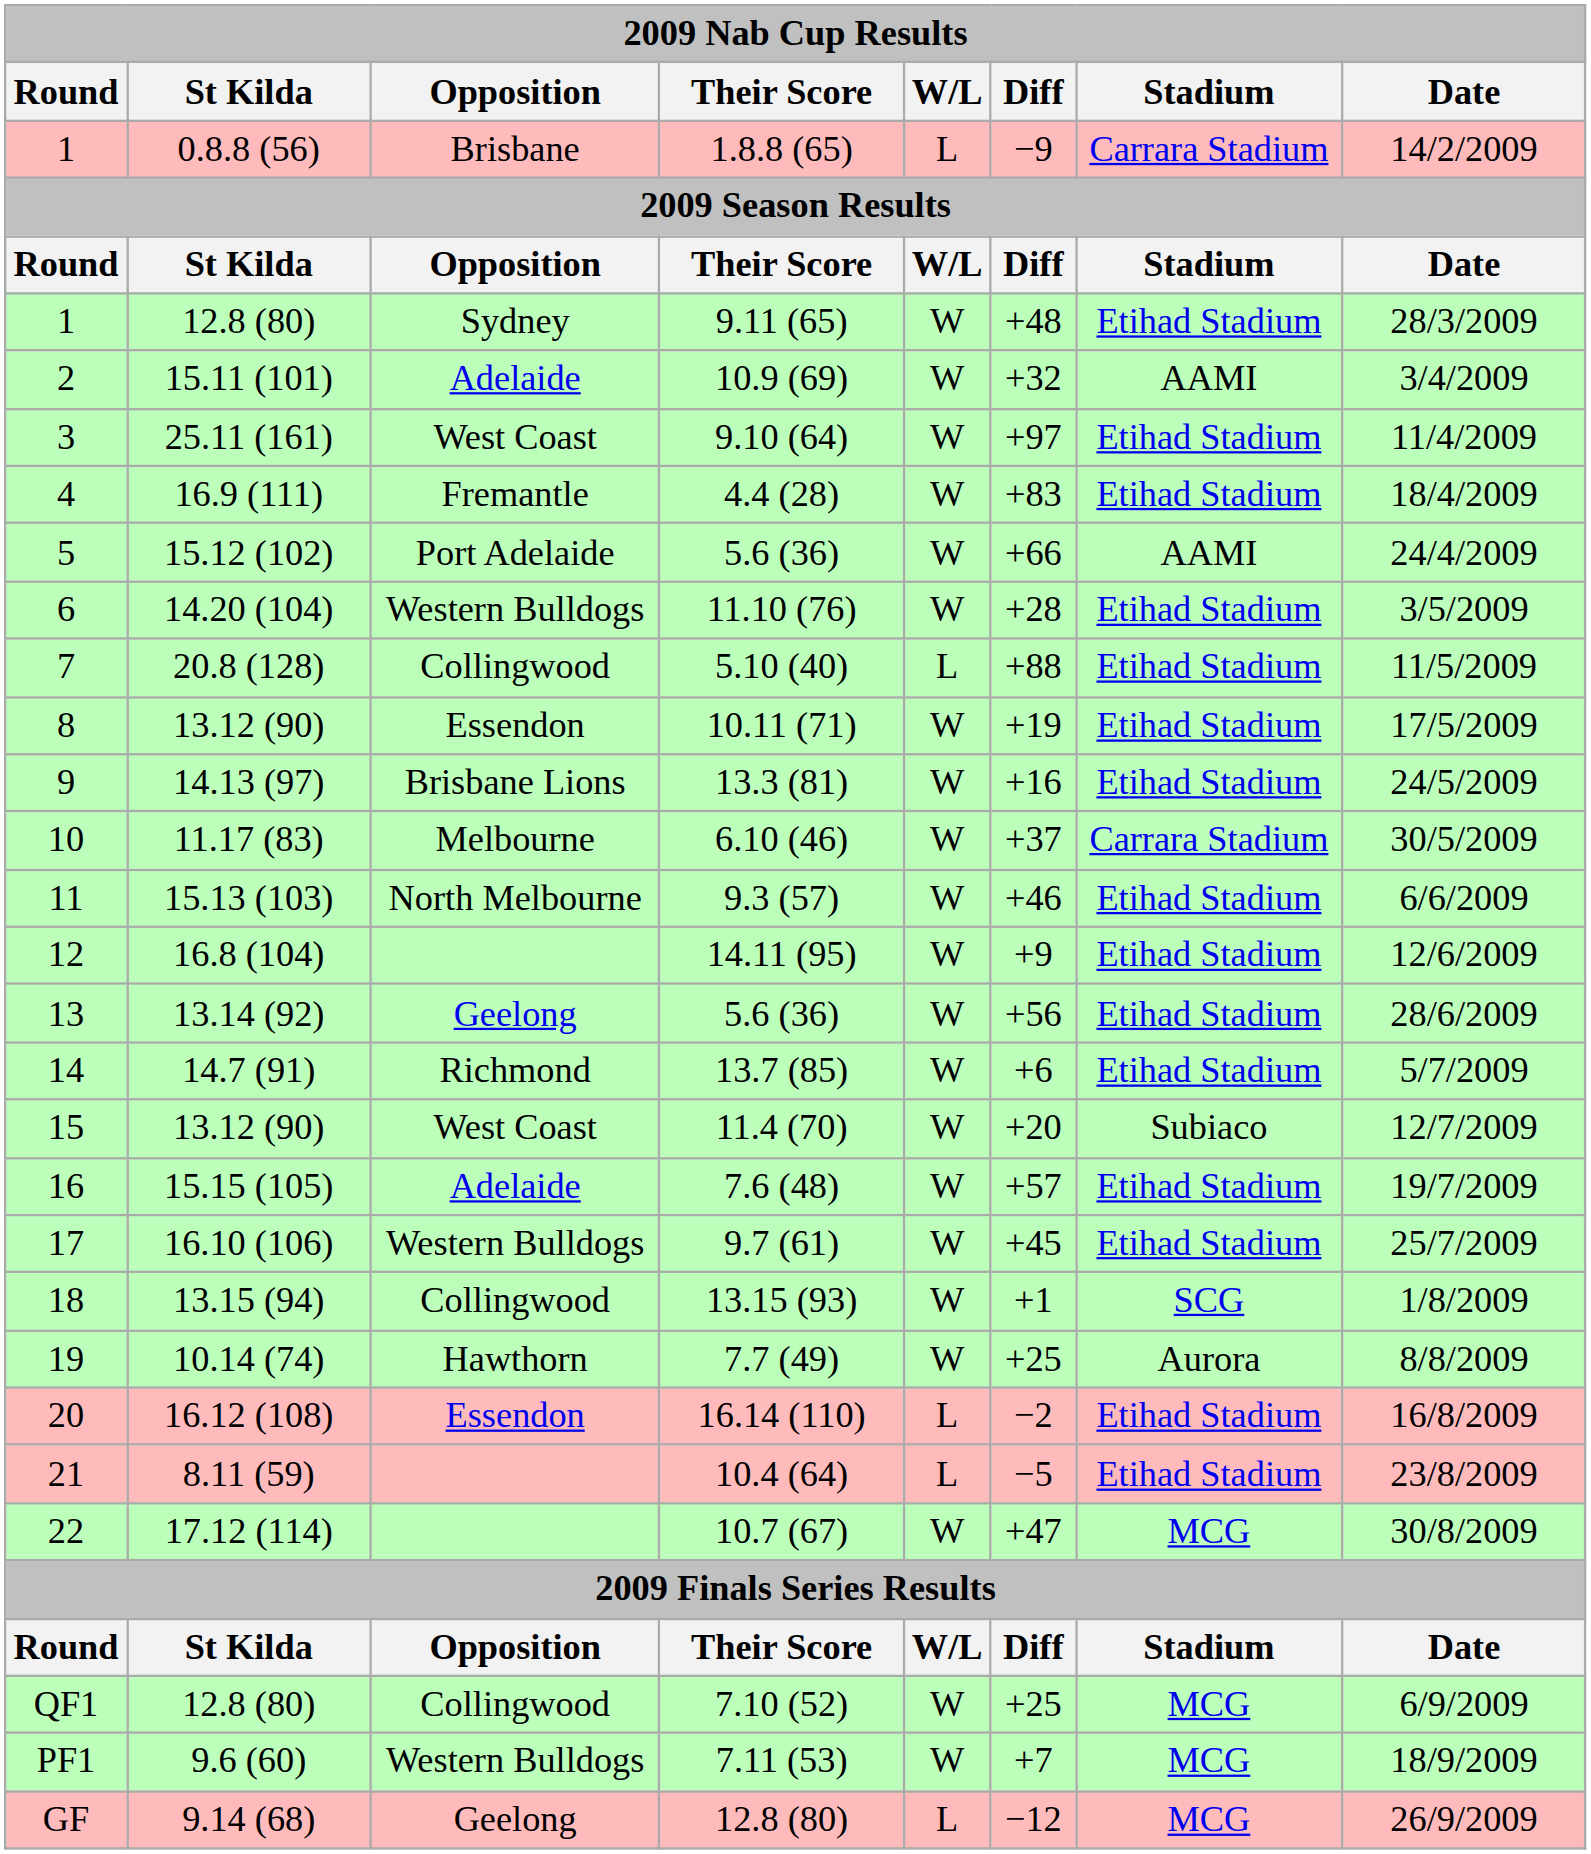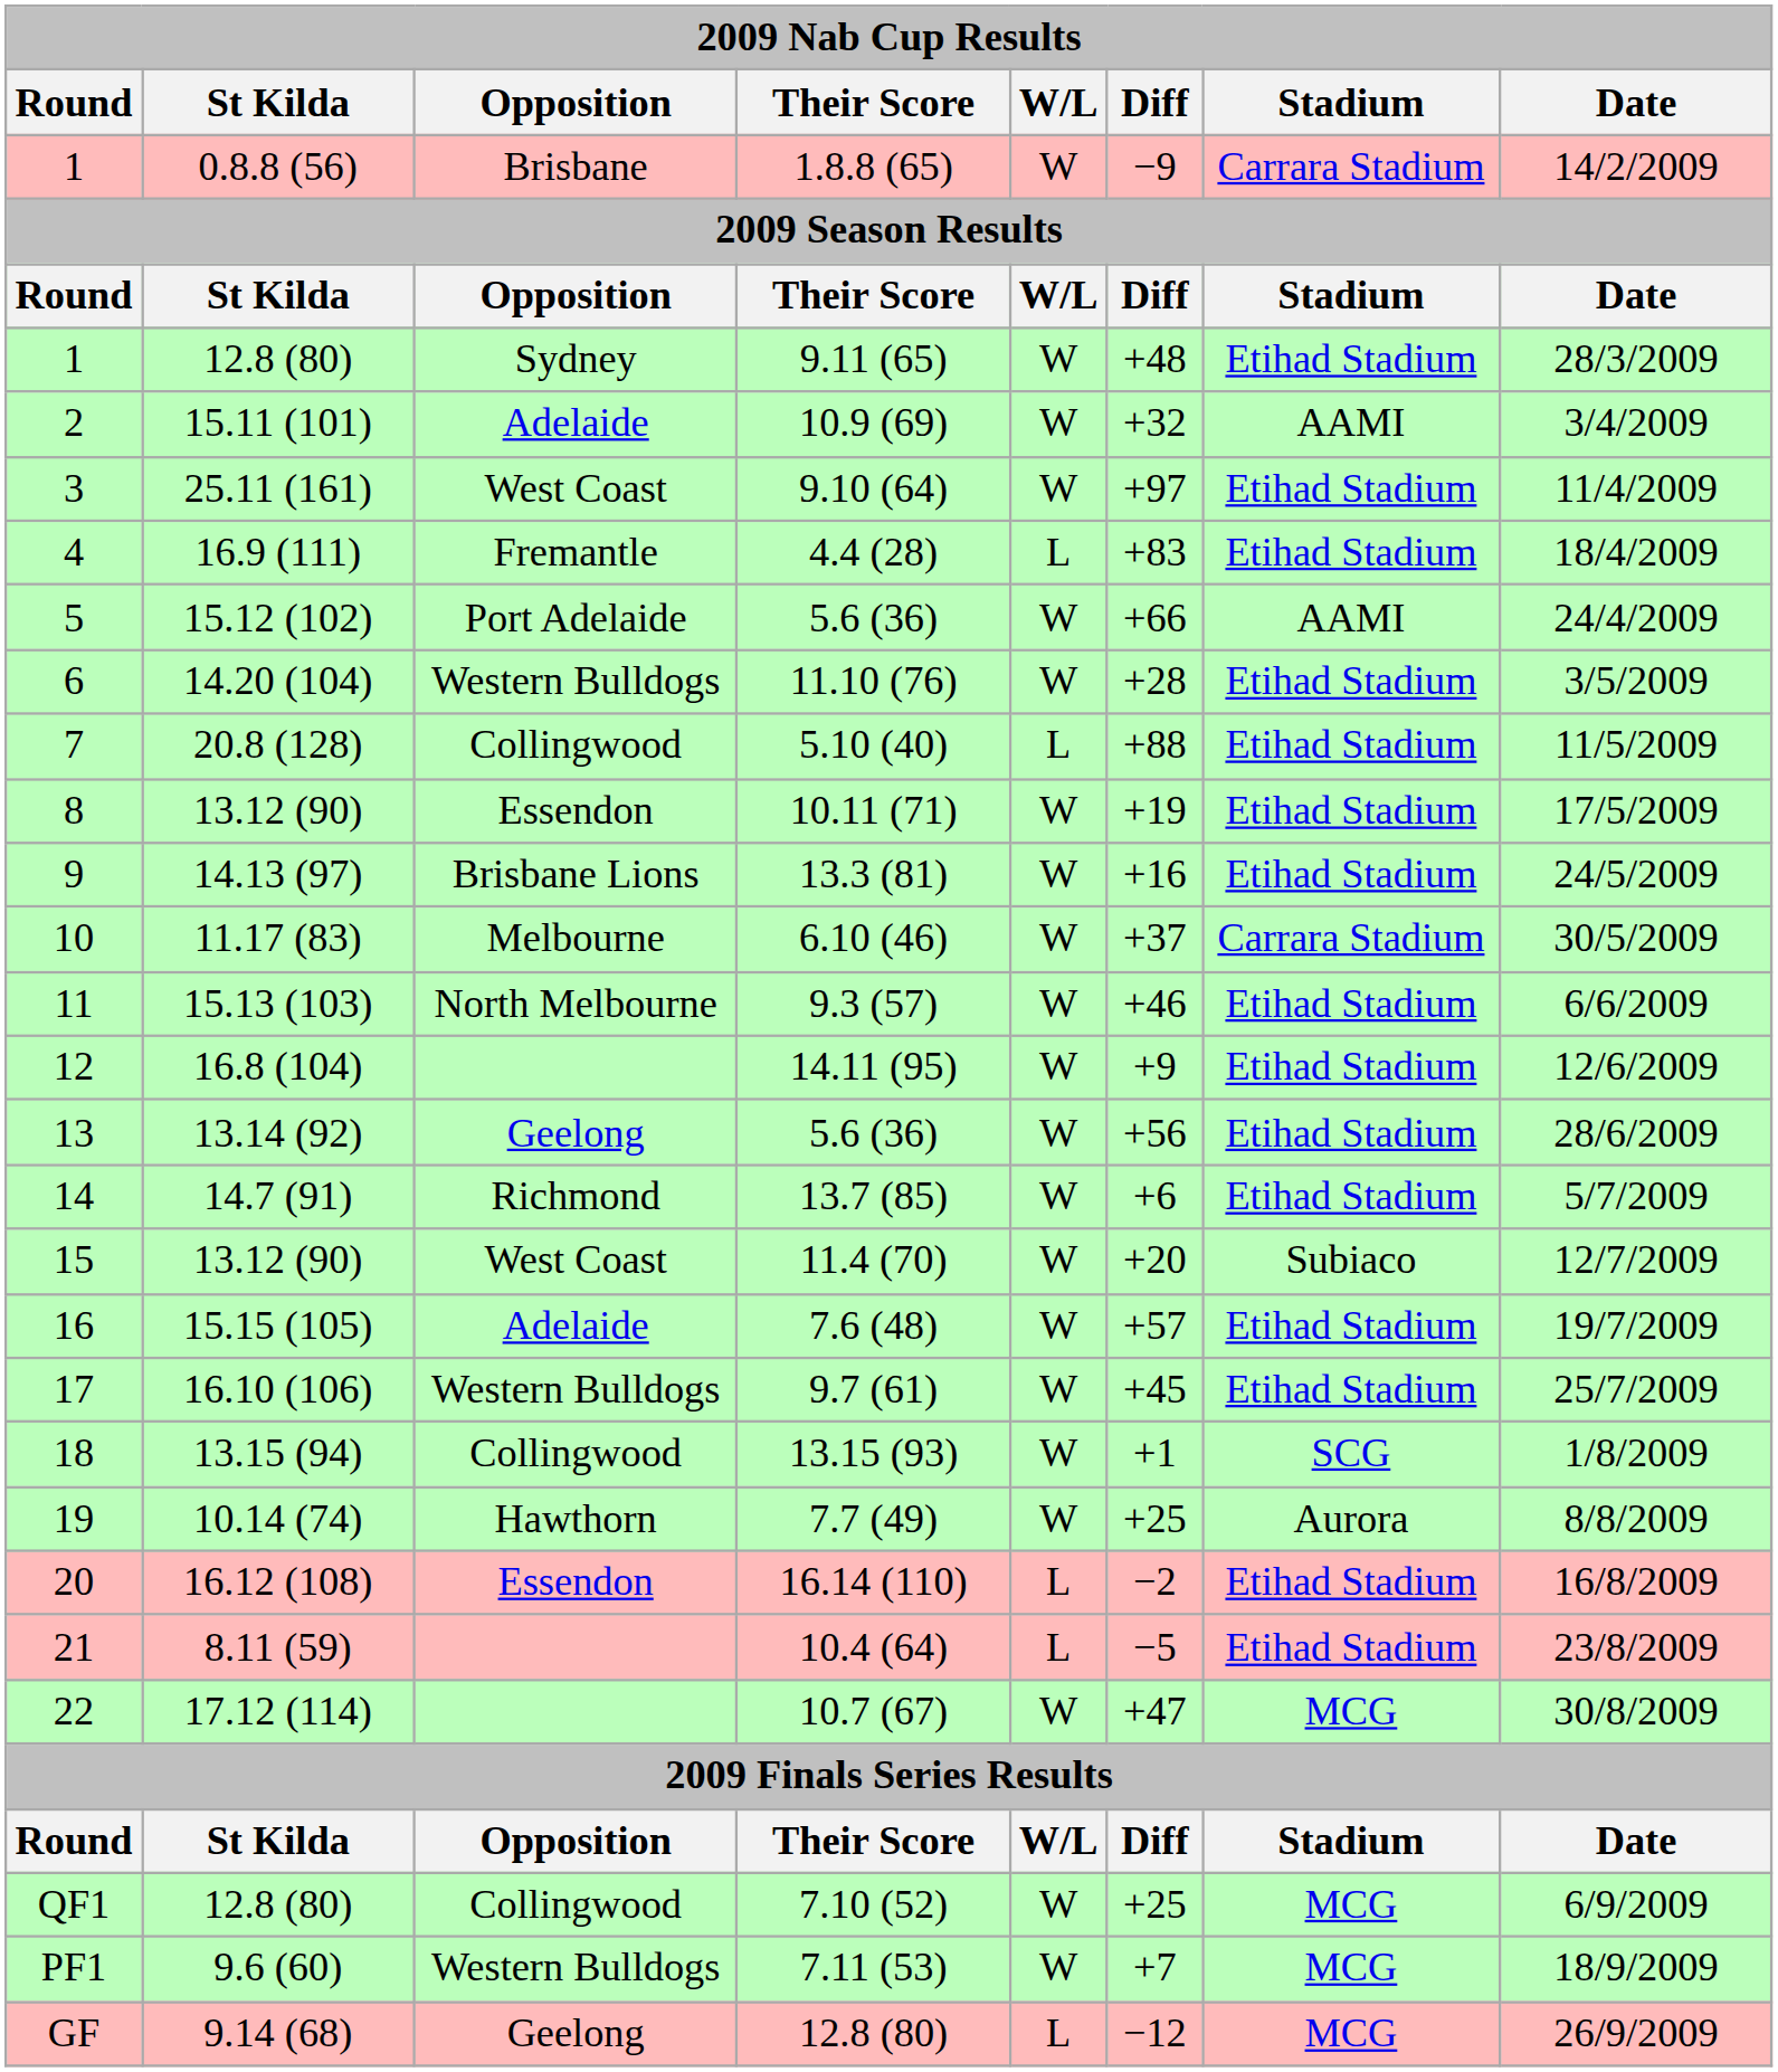 <table class="wikitable">
 <tr>
 <th colspan=8 style="background:silver">2009 Nab Cup Results</th>
 </tr>
 <tr>
 <th style="text-align:center; width:30px;">Round</th>
 <th style="text-align:center; width:100px;">St Kilda</th>
 <th style="text-align:center; width:120px;">Opposition</th>
 <th style="text-align:center; width:100px;">Their Score</th>
 <th style="text-align:center; width:30px;">W/L</th>
 <th style="text-align:center; width:30px;">Diff</th>
 <th style="text-align:center; width:110px;">Stadium</th>
 <th style="text-align:center; width:100px;">Date</th>
 </tr>
 <tr style="text-align:center; background:#fbb;">
 <td>1</td>
 <td>0.8.8 (56)</td>
 <td>Brisbane</td>
 <td>1.8.8 (65)</td>
-<td>L</td>
+<td>W</td>
 <td>−9</td>
 <td><a href='#'>Carrara Stadium</a></td>
 <td>14/2/2009</td>
 </tr>
 <tr>
 <th colspan=8 style="background:silver">2009 Season Results</th>
 </tr>
 <tr style="text-align:center; background:#bfb;">
 <th style="text-align:center; width:30px;">Round</th>
 <th style="text-align:center; width:100px;">St Kilda</th>
 <th style="text-align:center; width:120px;">Opposition</th>
 <th style="text-align:center; width:100px;">Their Score</th>
 <th style="text-align:center; width:30px;">W/L</th>
 <th style="text-align:center; width:30px;">Diff</th>
 <th style="text-align:center; width:110px;">Stadium</th>
 <th style="text-align:center; width:100px;">Date</th>
 </tr>
 <tr style="text-align:center; background:#bfb;">
 <td>1</td>
 <td>12.8 (80)</td>
 <td>Sydney</td>
 <td>9.11 (65)</td>
 <td>W</td>
 <td>+48</td>
 <td><a href='#'>Etihad Stadium</a></td>
 <td>28/3/2009</td>
 </tr>
 <tr style="text-align:center; background:#bfb;">
 <td>2</td>
 <td>15.11 (101)</td>
 <td><a href='#'>Adelaide</a></td>
 <td>10.9 (69)</td>
 <td>W</td>
 <td>+32</td>
 <td>AAMI</td>
 <td>3/4/2009</td>
 </tr>
 <tr style="text-align:center; background:#bfb;">
 <td>3</td>
 <td>25.11 (161)</td>
 <td>West Coast</td>
 <td>9.10 (64)</td>
 <td>W</td>
 <td>+97</td>
 <td><a href='#'>Etihad Stadium</a></td>
 <td>11/4/2009</td>
 </tr>
 <tr style="text-align:center; background:#bfb;">
 <td>4</td>
 <td>16.9 (111)</td>
 <td>Fremantle</td>
 <td>4.4 (28)</td>
-<td>W</td>
+<td>L</td>
 <td>+83</td>
 <td><a href='#'>Etihad Stadium</a></td>
 <td>18/4/2009</td>
 </tr>
 <tr style="text-align:center; background:#bfb;">
 <td>5</td>
 <td>15.12 (102)</td>
 <td>Port Adelaide</td>
 <td>5.6 (36)</td>
 <td>W</td>
 <td>+66</td>
 <td>AAMI</td>
 <td>24/4/2009</td>
 </tr>
 <tr style="text-align:center; background:#bfb;">
 <td>6</td>
 <td>14.20 (104)</td>
 <td>Western Bulldogs</td>
 <td>11.10 (76)</td>
 <td>W</td>
 <td>+28</td>
 <td><a href='#'>Etihad Stadium</a></td>
 <td>3/5/2009</td>
 </tr>
 <tr style="text-align:center; background:#bfb;">
 <td>7</td>
 <td>20.8 (128)</td>
 <td>Collingwood</td>
 <td>5.10 (40)</td>
 <td>L</td>
 <td>+88</td>
 <td><a href='#'>Etihad Stadium</a></td>
 <td>11/5/2009</td>
 </tr>
 <tr style="text-align:center; background:#bfb;">
 <td>8</td>
 <td>13.12 (90)</td>
 <td>Essendon</td>
 <td>10.11 (71)</td>
 <td>W</td>
 <td>+19</td>
 <td><a href='#'>Etihad Stadium</a></td>
 <td>17/5/2009</td>
 </tr>
 <tr style="text-align:center; background:#bfb;">
 <td>9</td>
 <td>14.13 (97)</td>
 <td>Brisbane Lions</td>
 <td>13.3 (81)</td>
 <td>W</td>
 <td>+16</td>
 <td><a href='#'>Etihad Stadium</a></td>
 <td>24/5/2009</td>
 </tr>
 <tr style="text-align:center; background:#bfb;">
 <td>10</td>
 <td>11.17 (83)</td>
 <td>Melbourne</td>
 <td>6.10 (46)</td>
 <td>W</td>
 <td>+37</td>
 <td><a href='#'>Carrara Stadium</a></td>
 <td>30/5/2009</td>
 </tr>
 <tr style="text-align:center; background:#bfb;">
 <td>11</td>
 <td>15.13 (103)</td>
 <td>North Melbourne</td>
 <td>9.3 (57)</td>
 <td>W</td>
 <td>+46</td>
 <td><a href='#'>Etihad Stadium</a></td>
 <td>6/6/2009</td>
 </tr>
 <tr style="text-align:center; background:#bfb;">
 <td>12</td>
 <td>16.8 (104)</td>
 <td></td>
 <td>14.11 (95)</td>
 <td>W</td>
 <td>+9</td>
 <td><a href='#'>Etihad Stadium</a></td>
 <td>12/6/2009</td>
 </tr>
 <tr style="text-align:center; background:#bfb;">
 <td>13</td>
 <td>13.14 (92)</td>
 <td><a href='#'>Geelong</a></td>
 <td>5.6 (36)</td>
 <td>W</td>
 <td>+56</td>
 <td><a href='#'>Etihad Stadium</a></td>
 <td>28/6/2009</td>
 </tr>
 <tr style="text-align:center; background:#bfb;">
 <td>14</td>
 <td>14.7 (91)</td>
 <td>Richmond</td>
 <td>13.7 (85)</td>
 <td>W</td>
 <td>+6</td>
 <td><a href='#'>Etihad Stadium</a></td>
 <td>5/7/2009</td>
 </tr>
 <tr style="text-align:center; background:#bfb;">
 <td>15</td>
 <td>13.12 (90)</td>
 <td>West Coast</td>
 <td>11.4 (70)</td>
 <td>W</td>
 <td>+20</td>
 <td>Subiaco</td>
 <td>12/7/2009</td>
 </tr>
 <tr style="text-align:center; background:#bfb;">
 <td>16</td>
 <td>15.15 (105)</td>
 <td><a href='#'>Adelaide</a></td>
 <td>7.6 (48)</td>
 <td>W</td>
 <td>+57</td>
 <td><a href='#'>Etihad Stadium</a></td>
 <td>19/7/2009</td>
 </tr>
 <tr style="text-align:center; background:#bfb;">
 <td>17</td>
 <td>16.10 (106)</td>
 <td>Western Bulldogs</td>
 <td>9.7 (61)</td>
 <td>W</td>
 <td>+45</td>
 <td><a href='#'>Etihad Stadium</a></td>
 <td>25/7/2009</td>
 </tr>
 <tr style="text-align:center; background:#bfb;">
 <td>18</td>
 <td>13.15 (94)</td>
 <td>Collingwood</td>
 <td>13.15 (93)</td>
 <td>W</td>
 <td>+1</td>
 <td><a href='#'>SCG</a></td>
 <td>1/8/2009</td>
 </tr>
 <tr style="text-align:center; background:#bfb;">
 <td>19</td>
 <td>10.14 (74)</td>
 <td>Hawthorn</td>
 <td>7.7 (49)</td>
 <td>W</td>
 <td>+25</td>
 <td>Aurora</td>
 <td>8/8/2009</td>
 </tr>
 <tr style="text-align:center; background:#fbb;">
 <td>20</td>
 <td>16.12 (108)</td>
 <td><a href='#'>Essendon</a></td>
 <td>16.14 (110)</td>
 <td>L</td>
 <td>−2</td>
 <td><a href='#'>Etihad Stadium</a></td>
 <td>16/8/2009</td>
 </tr>
 <tr style="text-align:center; background:#fbb;">
 <td>21</td>
 <td>8.11 (59)</td>
 <td></td>
 <td>10.4 (64)</td>
 <td>L</td>
 <td>−5</td>
 <td><a href='#'>Etihad Stadium</a></td>
 <td>23/8/2009</td>
 </tr>
 <tr style="text-align:center; background:#bfb;">
 <td>22</td>
 <td>17.12 (114)</td>
 <td></td>
 <td>10.7 (67)</td>
 <td>W</td>
 <td>+47</td>
 <td><a href='#'>MCG</a></td>
 <td>30/8/2009</td>
 </tr>
 <tr>
 <th colspan=8 style="background:silver">2009 Finals Series Results</th>
 </tr>
 <tr>
 <th style="text-align:center; width:30px;">Round</th>
 <th style="text-align:center; width:100px;">St Kilda</th>
 <th style="text-align:center; width:120px;">Opposition</th>
 <th style="text-align:center; width:100px;">Their Score</th>
 <th style="text-align:center; width:30px;">W/L</th>
 <th style="text-align:center; width:30px;">Diff</th>
 <th style="text-align:center; width:110px;">Stadium</th>
 <th style="text-align:center; width:100px;">Date</th>
 </tr>
 <tr style="text-align:center; background:#bfb;">
 <td>QF1</td>
 <td>12.8 (80)</td>
 <td>Collingwood</td>
 <td>7.10 (52)</td>
 <td>W</td>
 <td>+25</td>
 <td><a href='#'>MCG</a></td>
 <td>6/9/2009</td>
 </tr>
 <tr style="text-align:center; background:#bfb;">
 <td>PF1</td>
 <td>9.6 (60)</td>
 <td>Western Bulldogs</td>
 <td>7.11 (53)</td>
 <td>W</td>
 <td>+7</td>
 <td><a href='#'>MCG</a></td>
 <td>18/9/2009</td>
 </tr>
 <tr style="text-align:center; background:#fbb;">
 <td>GF</td>
 <td>9.14 (68)</td>
 <td>Geelong</td>
 <td>12.8 (80)</td>
 <td>L</td>
 <td>−12</td>
 <td><a href='#'>MCG</a></td>
 <td>26/9/2009</td>
 </tr>
 </table>
